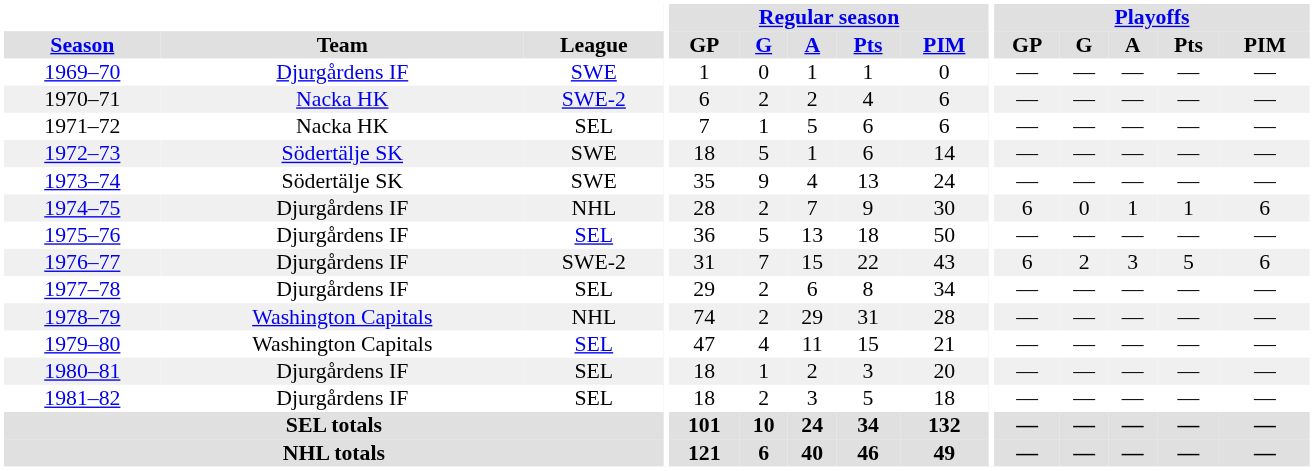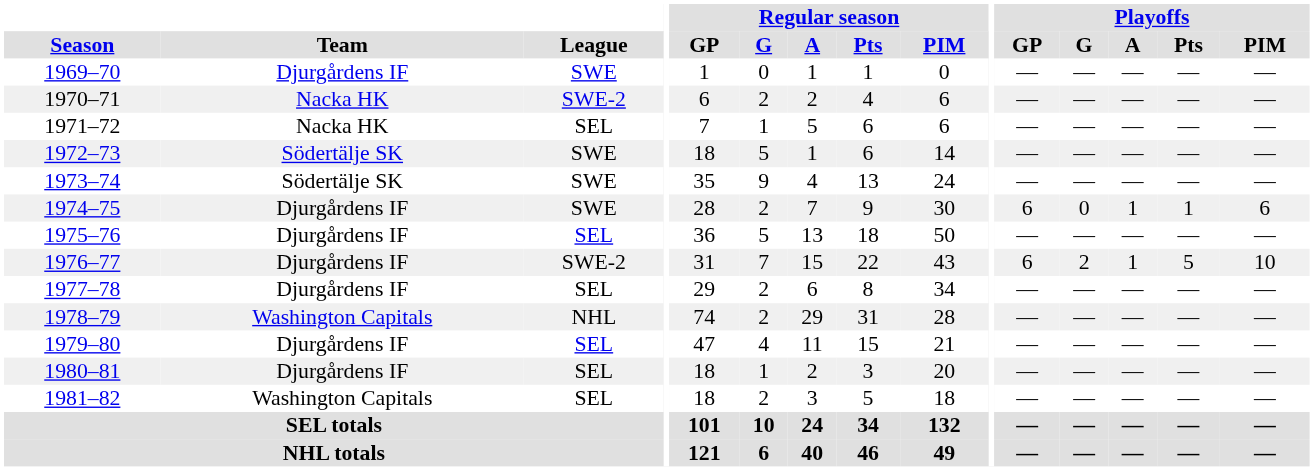 <table border="0" cellpadding="1" cellspacing="0" style="text-align:center; width:60em">
 <tr bgcolor="#e0e0e0">
 <th colspan="3" bgcolor="#ffffff"></th>
 <th rowspan="100" bgcolor="#ffffff"></th>
 <th colspan="5"><a href='#'>Regular season</a></th>
 <th rowspan="100" bgcolor="#ffffff"></th>
 <th colspan="5"><a href='#'>Playoffs</a></th>
 </tr>
 <tr bgcolor="#e0e0e0">
 <th><a href='#'>Season</a></th>
 <th>Team</th>
 <th>League</th>
 <th>GP</th>
 <th><a href='#'>G</a></th>
 <th><a href='#'>A</a></th>
 <th><a href='#'>Pts</a></th>
 <th><a href='#'>PIM</a></th>
 <th>GP</th>
 <th>G</th>
 <th>A</th>
 <th>Pts</th>
 <th>PIM</th>
 </tr>
 <tr>
 <td><a href='#'>1969–70</a></td>
 <td><a href='#'>Djurgårdens IF</a></td>
 <td><a href='#'>SWE</a></td>
 <td>1</td>
 <td>0</td>
 <td>1</td>
 <td>1</td>
 <td>0</td>
 <td>—</td>
 <td>—</td>
 <td>—</td>
 <td>—</td>
 <td>—</td>
 </tr>
 <tr bgcolor="#f0f0f0">
 <td>1970–71</td>
 <td><a href='#'>Nacka HK</a></td>
 <td><a href='#'>SWE-2</a></td>
 <td>6</td>
 <td>2</td>
 <td>2</td>
 <td>4</td>
 <td>6</td>
 <td>—</td>
 <td>—</td>
 <td>—</td>
 <td>—</td>
 <td>—</td>
 </tr>
 <tr>
 <td>1971–72</td>
 <td>Nacka HK</td>
 <td>SEL</td>
 <td>7</td>
 <td>1</td>
 <td>5</td>
 <td>6</td>
 <td>6</td>
 <td>—</td>
 <td>—</td>
 <td>—</td>
 <td>—</td>
 <td>—</td>
 </tr>
 <tr bgcolor="#f0f0f0">
 <td><a href='#'>1972–73</a></td>
 <td><a href='#'>Södertälje SK</a></td>
 <td>SWE</td>
 <td>18</td>
 <td>5</td>
 <td>1</td>
 <td>6</td>
 <td>14</td>
 <td>—</td>
 <td>—</td>
 <td>—</td>
 <td>—</td>
 <td>—</td>
 </tr>
 <tr>
 <td><a href='#'>1973–74</a></td>
 <td>Södertälje SK</td>
 <td>SWE</td>
 <td>35</td>
 <td>9</td>
 <td>4</td>
 <td>13</td>
 <td>24</td>
 <td>—</td>
 <td>—</td>
 <td>—</td>
 <td>—</td>
 <td>—</td>
 </tr>
 <tr bgcolor="#f0f0f0">
 <td><a href='#'>1974–75</a></td>
 <td>Djurgårdens IF</td>
-<td>NHL</td>
+<td>SWE</td>
 <td>28</td>
 <td>2</td>
 <td>7</td>
 <td>9</td>
 <td>30</td>
 <td>6</td>
 <td>0</td>
 <td>1</td>
 <td>1</td>
 <td>6</td>
 </tr>
 <tr>
 <td><a href='#'>1975–76</a></td>
 <td>Djurgårdens IF</td>
 <td><a href='#'>SEL</a></td>
 <td>36</td>
 <td>5</td>
 <td>13</td>
 <td>18</td>
 <td>50</td>
 <td>—</td>
 <td>—</td>
 <td>—</td>
 <td>—</td>
 <td>—</td>
 </tr>
 <tr bgcolor="#f0f0f0">
 <td><a href='#'>1976–77</a></td>
 <td>Djurgårdens IF</td>
 <td>SWE-2</td>
 <td>31</td>
 <td>7</td>
 <td>15</td>
 <td>22</td>
 <td>43</td>
 <td>6</td>
 <td>2</td>
-<td>3</td>
+<td>1</td>
 <td>5</td>
-<td>6</td>
+<td>10</td>
 </tr>
 <tr>
 <td><a href='#'>1977–78</a></td>
 <td>Djurgårdens IF</td>
 <td>SEL</td>
 <td>29</td>
 <td>2</td>
 <td>6</td>
 <td>8</td>
 <td>34</td>
 <td>—</td>
 <td>—</td>
 <td>—</td>
 <td>—</td>
 <td>—</td>
 </tr>
 <tr bgcolor="#f0f0f0">
 <td><a href='#'>1978–79</a></td>
 <td><a href='#'>Washington Capitals</a></td>
 <td>NHL</td>
 <td>74</td>
 <td>2</td>
 <td>29</td>
 <td>31</td>
 <td>28</td>
 <td>—</td>
 <td>—</td>
 <td>—</td>
 <td>—</td>
 <td>—</td>
 </tr>
 <tr>
 <td><a href='#'>1979–80</a></td>
-<td>Washington Capitals</td>
+<td>Djurgårdens IF</td>
 <td><a href='#'>SEL</a></td>
 <td>47</td>
 <td>4</td>
 <td>11</td>
 <td>15</td>
 <td>21</td>
 <td>—</td>
 <td>—</td>
 <td>—</td>
 <td>—</td>
 <td>—</td>
 </tr>
 <tr bgcolor="#f0f0f0">
 <td><a href='#'>1980–81</a></td>
 <td>Djurgårdens IF</td>
 <td>SEL</td>
 <td>18</td>
 <td>1</td>
 <td>2</td>
 <td>3</td>
 <td>20</td>
 <td>—</td>
 <td>—</td>
 <td>—</td>
 <td>—</td>
 <td>—</td>
 </tr>
 <tr>
 <td><a href='#'>1981–82</a></td>
-<td>Djurgårdens IF</td>
+<td>Washington Capitals</td>
 <td>SEL</td>
 <td>18</td>
 <td>2</td>
 <td>3</td>
 <td>5</td>
 <td>18</td>
 <td>—</td>
 <td>—</td>
 <td>—</td>
 <td>—</td>
 <td>—</td>
 </tr>
 <tr bgcolor="#f0f0f0">
 </tr>
 <tr bgcolor="#e0e0e0">
 <th colspan="3">SEL totals</th>
 <th>101</th>
 <th>10</th>
 <th>24</th>
 <th>34</th>
 <th>132</th>
 <th>—</th>
 <th>—</th>
 <th>—</th>
 <th>—</th>
 <th>—</th>
 </tr>
 <tr bgcolor="#e0e0e0">
 <th colspan="3">NHL totals</th>
 <th>121</th>
 <th>6</th>
 <th>40</th>
 <th>46</th>
 <th>49</th>
 <th>—</th>
 <th>—</th>
 <th>—</th>
 <th>—</th>
 <th>—</th>
 </tr>
 </table>
